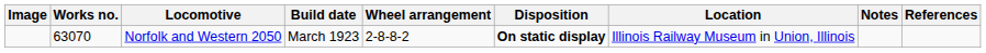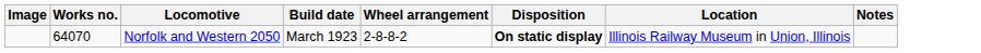 <table class="wikitable">
 <tr>
 <th>Image</th>
 <th>Works no.</th>
 <th>Locomotive</th>
 <th>Build date</th>
 <th>Wheel arrangement</th>
 <th>Disposition</th>
 <th>Location</th>
 <th>Notes</th>
-<th>References</th>
 </tr>
 <tr>
 <td></td>
-<td>63070</td>
+<td>64070</td>
 <td><a href='#'>Norfolk and Western 2050</a></td>
 <td>March 1923</td>
 <td>2-8-8-2</td>
 <td><strong>On static display</strong></td>
 <td><a href='#'>Illinois Railway Museum</a> in <a href='#'>Union, Illinois</a></td>
 <td></td>
-<td></td>
 </tr>
 </table>
